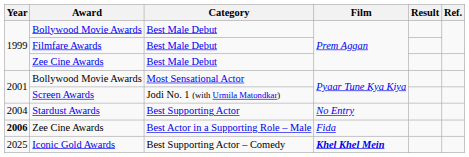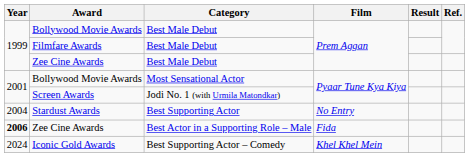 <table class="wikitable">
 <tr>
 <th>Year</th>
 <th>Award</th>
 <th>Category</th>
 <th>Film</th>
 <th>Result</th>
 <th>Ref.</th>
 </tr>
 <tr>
 <td rowspan="3">1999</td>
 <td><a href='#'>Bollywood Movie Awards</a></td>
 <td><a href='#'>Best Male Debut</a></td>
 <td rowspan="3"><em><a href='#'>Prem Aggan</a></em></td>
 <td></td>
 <td rowspan="2"></td>
 </tr>
 <tr>
 <td><a href='#'>Filmfare Awards</a></td>
 <td><a href='#'>Best Male Debut</a></td>
 <td></td>
 </tr>
 <tr>
 <td><a href='#'>Zee Cine Awards</a></td>
 <td><a href='#'>Best Male Debut</a></td>
 <td></td>
 <td></td>
 </tr>
 <tr>
 <td rowspan="2">2001</td>
 <td>Bollywood Movie Awards</td>
 <td><a href='#'>Most Sensational Actor</a></td>
 <td rowspan="2"><em><a href='#'>Pyaar Tune Kya Kiya</a></em></td>
 <td></td>
 <td></td>
 </tr>
 <tr>
 <td><a href='#'>Screen Awards</a></td>
 <td>Jodi No. 1 <small>(with <a href='#'>Urmila Matondkar</a>)</small></td>
 <td></td>
 <td></td>
 </tr>
 <tr>
 <td>2004</td>
 <td><a href='#'>Stardust Awards</a></td>
 <td><a href='#'>Best Supporting Actor</a></td>
 <td><em><a href='#'>No Entry</a></em></td>
 <td></td>
 <td></td>
 </tr>
 <tr>
 <td><strong>2006</strong></td>
 <td>Zee Cine Awards</td>
 <td><a href='#'>Best Actor in a Supporting Role – Male</a></td>
 <td><em><a href='#'>Fida</a></em></td>
 <td></td>
 <td></td>
 </tr>
 <tr>
-<td>2025</td>
+<td>2024</td>
 <td><a href='#'>Iconic Gold Awards</a></td>
 <td>Best Supporting Actor – Comedy</td>
-<td><strong><em><a href='#'>Khel Khel Mein</a></em></strong></td>
+<td><em><a href='#'>Khel Khel Mein</a></em></td>
 <td></td>
 <td></td>
 </tr>
 </table>
